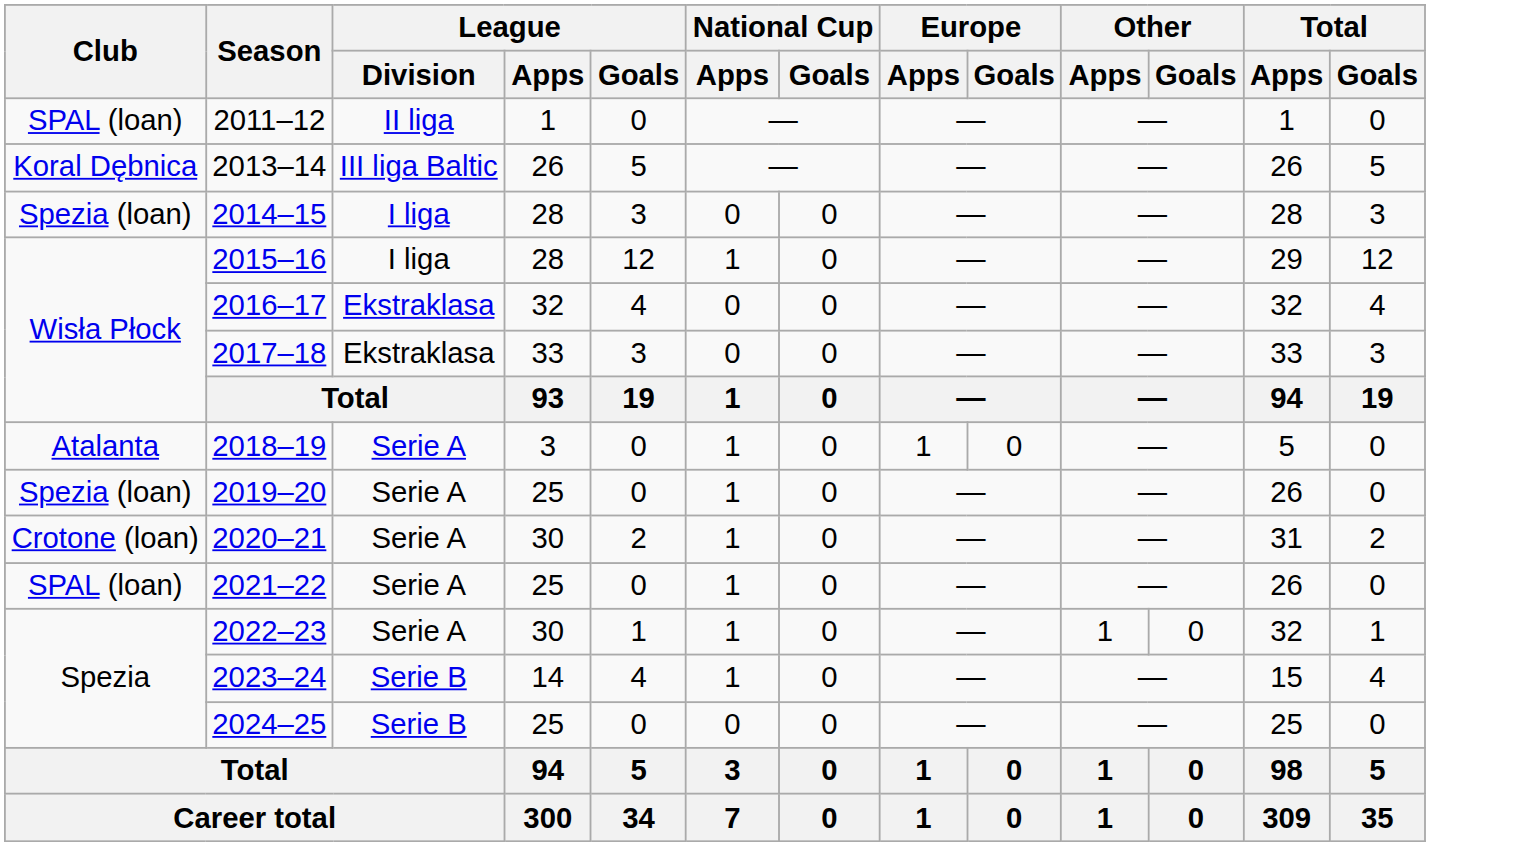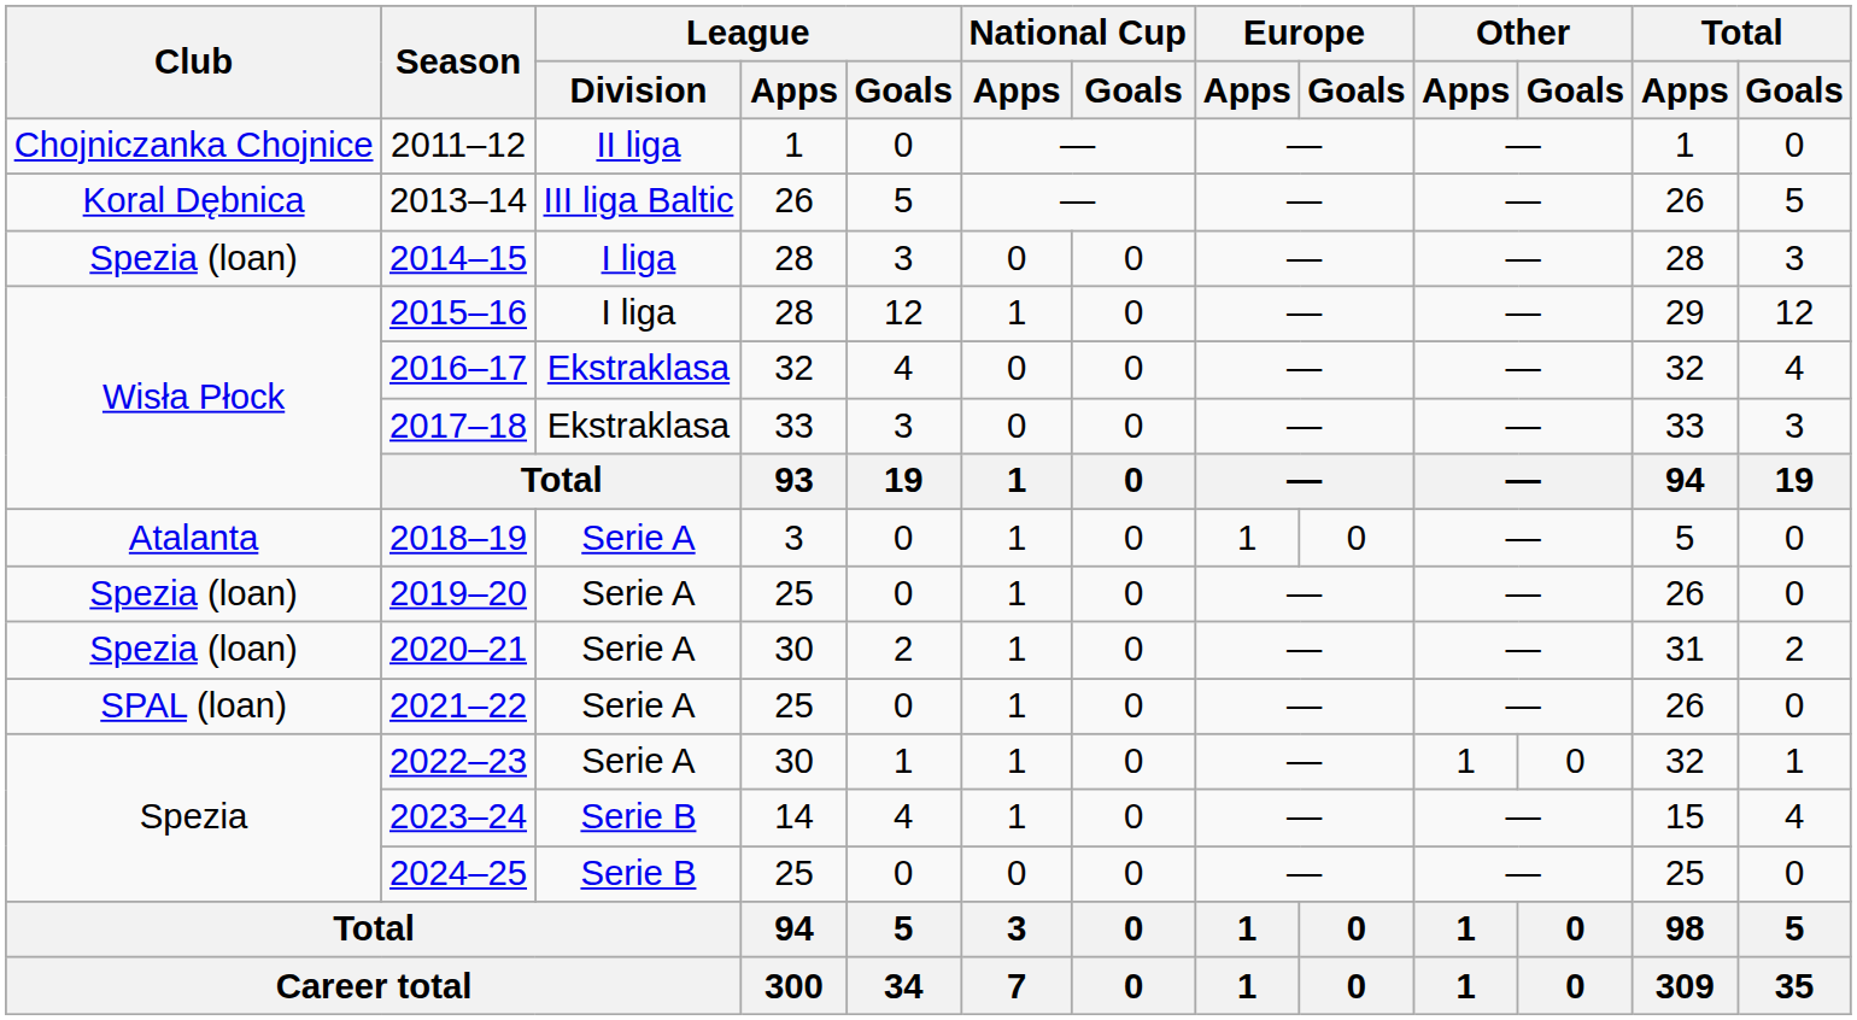 <table class="wikitable" style="text-align:center">
 <tr>
 <th rowspan="2">Club</th>
 <th rowspan="2">Season</th>
 <th colspan="3">League</th>
 <th colspan="2">National Cup</th>
 <th colspan="2">Europe</th>
 <th colspan="2">Other</th>
 <th colspan="2">Total</th>
 </tr>
 <tr>
 <th>Division</th>
 <th>Apps</th>
 <th>Goals</th>
 <th>Apps</th>
 <th>Goals</th>
 <th>Apps</th>
 <th>Goals</th>
 <th>Apps</th>
 <th>Goals</th>
 <th>Apps</th>
 <th>Goals</th>
 </tr>
 <tr>
-<td><a href='#'>SPAL</a> (loan)</td>
+<td><a href='#'>Chojniczanka Chojnice</a></td>
 <td>2011–12</td>
 <td><a href='#'>II liga</a></td>
 <td>1</td>
 <td>0</td>
 <td colspan="2">—</td>
 <td colspan="2">—</td>
 <td colspan="2">—</td>
 <td>1</td>
 <td>0</td>
 </tr>
 <tr>
 <td><a href='#'>Koral Dębnica</a></td>
 <td>2013–14</td>
 <td><a href='#'>III liga Baltic</a></td>
 <td>26</td>
 <td>5</td>
 <td colspan="2">—</td>
 <td colspan="2">—</td>
 <td colspan="2">—</td>
 <td>26</td>
 <td>5</td>
 </tr>
 <tr>
 <td><a href='#'>Spezia</a> (loan)</td>
 <td><a href='#'>2014–15</a></td>
 <td><a href='#'>I liga</a></td>
 <td>28</td>
 <td>3</td>
 <td>0</td>
 <td>0</td>
 <td colspan="2">—</td>
 <td colspan="2">—</td>
 <td>28</td>
 <td>3</td>
 </tr>
 <tr>
 <td rowspan="4"><a href='#'>Wisła Płock</a></td>
 <td><a href='#'>2015–16</a></td>
 <td>I liga</td>
 <td>28</td>
 <td>12</td>
 <td>1</td>
 <td>0</td>
 <td colspan="2">—</td>
 <td colspan="2">—</td>
 <td>29</td>
 <td>12</td>
 </tr>
 <tr>
 <td><a href='#'>2016–17</a></td>
 <td><a href='#'>Ekstraklasa</a></td>
 <td>32</td>
 <td>4</td>
 <td>0</td>
 <td>0</td>
 <td colspan="2">—</td>
 <td colspan="2">—</td>
 <td>32</td>
 <td>4</td>
 </tr>
 <tr>
 <td><a href='#'>2017–18</a></td>
 <td>Ekstraklasa</td>
 <td>33</td>
 <td>3</td>
 <td>0</td>
 <td>0</td>
 <td colspan="2">—</td>
 <td colspan="2">—</td>
 <td>33</td>
 <td>3</td>
 </tr>
 <tr>
 <th colspan="2">Total</th>
 <th>93</th>
 <th>19</th>
 <th>1</th>
 <th>0</th>
 <th colspan="2">—</th>
 <th colspan="2">—</th>
 <th>94</th>
 <th>19</th>
 </tr>
 <tr>
 <td><a href='#'>Atalanta</a></td>
 <td><a href='#'>2018–19</a></td>
 <td><a href='#'>Serie A</a></td>
 <td>3</td>
 <td>0</td>
 <td>1</td>
 <td>0</td>
 <td>1</td>
 <td>0</td>
 <td colspan="2">—</td>
 <td>5</td>
 <td>0</td>
 </tr>
 <tr>
 <td><a href='#'>Spezia</a> (loan)</td>
 <td><a href='#'>2019–20</a></td>
 <td>Serie A</td>
 <td>25</td>
 <td>0</td>
 <td>1</td>
 <td>0</td>
 <td colspan="2">—</td>
 <td colspan="2">—</td>
 <td>26</td>
 <td>0</td>
 </tr>
 <tr>
-<td><a href='#'>Crotone</a> (loan)</td>
+<td><a href='#'>Spezia</a> (loan)</td>
 <td><a href='#'>2020–21</a></td>
 <td>Serie A</td>
 <td>30</td>
 <td>2</td>
 <td>1</td>
 <td>0</td>
 <td colspan="2">—</td>
 <td colspan="2">—</td>
 <td>31</td>
 <td>2</td>
 </tr>
 <tr>
 <td><a href='#'>SPAL</a> (loan)</td>
 <td><a href='#'>2021–22</a></td>
 <td>Serie A</td>
 <td>25</td>
 <td>0</td>
 <td>1</td>
 <td>0</td>
 <td colspan="2">—</td>
 <td colspan="2">—</td>
 <td>26</td>
 <td>0</td>
 </tr>
 <tr>
 <td rowspan="3">Spezia</td>
 <td><a href='#'>2022–23</a></td>
 <td>Serie A</td>
 <td>30</td>
 <td>1</td>
 <td>1</td>
 <td>0</td>
 <td colspan="2">—</td>
 <td>1</td>
 <td>0</td>
 <td>32</td>
 <td>1</td>
 </tr>
 <tr>
 <td><a href='#'>2023–24</a></td>
 <td><a href='#'>Serie B</a></td>
 <td>14</td>
 <td>4</td>
 <td>1</td>
 <td>0</td>
 <td colspan="2">—</td>
 <td colspan="2">—</td>
 <td>15</td>
 <td>4</td>
 </tr>
 <tr>
 <td><a href='#'>2024–25</a></td>
 <td><a href='#'>Serie B</a></td>
 <td>25</td>
 <td>0</td>
 <td>0</td>
 <td>0</td>
 <td colspan="2">—</td>
 <td colspan="2">—</td>
 <td>25</td>
 <td>0</td>
 </tr>
 <tr>
 <th colspan="3">Total</th>
 <th>94</th>
 <th>5</th>
 <th>3</th>
 <th>0</th>
 <th>1</th>
 <th>0</th>
 <th>1</th>
 <th>0</th>
 <th>98</th>
 <th>5</th>
 </tr>
 <tr>
 <th colspan="3">Career total</th>
 <th>300</th>
 <th>34</th>
 <th>7</th>
 <th>0</th>
 <th>1</th>
 <th>0</th>
 <th>1</th>
 <th>0</th>
 <th>309</th>
 <th>35</th>
 </tr>
 </table>
